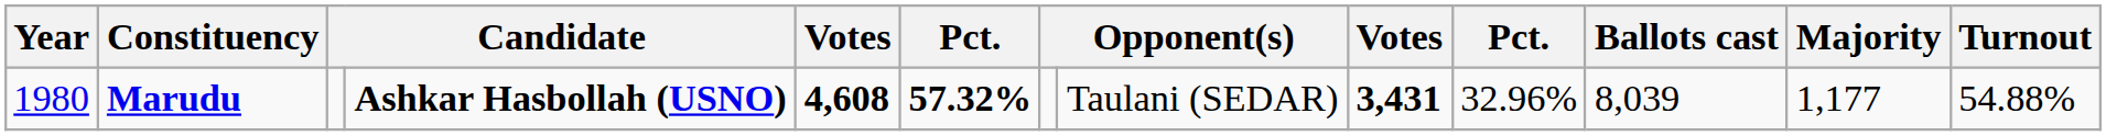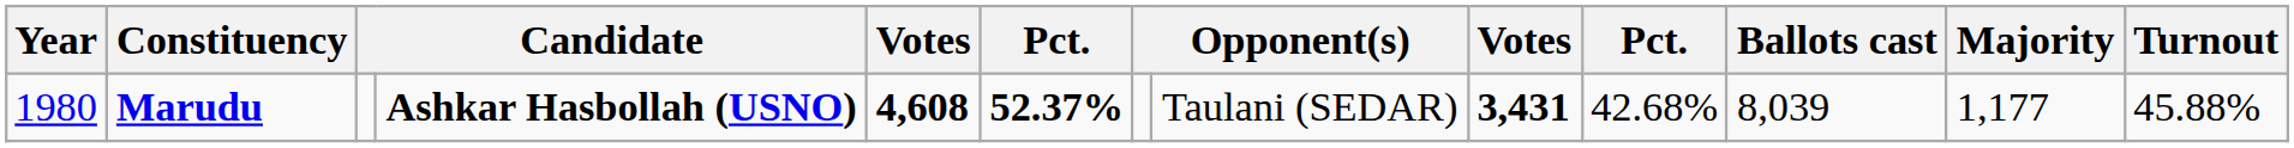 <table class="wikitable" style="margin:0.5em ; font-size:95%">
 <tr>
 <th>Year</th>
 <th>Constituency</th>
 <th colspan="2">Candidate</th>
 <th>Votes</th>
 <th>Pct.</th>
 <th colspan="2">Opponent(s)</th>
 <th>Votes</th>
 <th>Pct.</th>
 <th>Ballots cast</th>
 <th>Majority</th>
 <th>Turnout</th>
 </tr>
 <tr>
 <td><a href='#'>1980</a></td>
 <td><a href='#'><strong>Marudu</strong></a></td>
 <td></td>
 <td><strong>Ashkar Hasbollah (<a href='#'>USNO</a>)</strong></td>
 <td><strong>4,608</strong></td>
-<td><strong>57.32%</strong></td>
+<td><strong>52.37%</strong></td>
 <td></td>
 <td>Taulani (SEDAR)</td>
 <td><strong>3,431</strong></td>
-<td>32.96%</td>
+<td>42.68%</td>
 <td>8,039</td>
 <td>1,177</td>
-<td>54.88%</td>
+<td>45.88%</td>
 </tr>
 </table>
